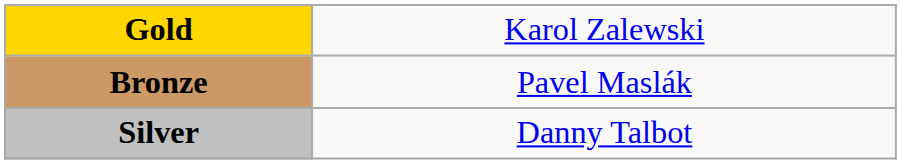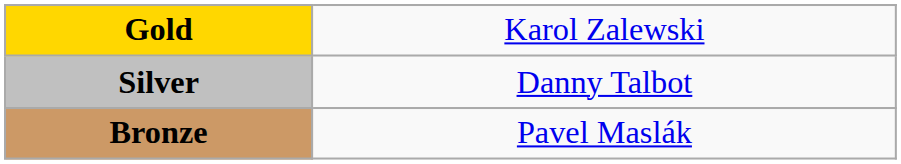 <table class="wikitable" style="text-align:center; " width="35%">
 <tr>
 <td bgcolor="gold"><strong>Gold</strong></td>
 <td><a href='#'>Karol Zalewski</a><br>  <small><em></em></small></td>
 </tr>
 <tr>
+<td bgcolor="silver"><strong>Silver</strong></td>
+<td><a href='#'>Danny Talbot</a><br>  <small><em></em></small></td>
+</tr>
+<tr>
 <td bgcolor="CC9966"><strong>Bronze</strong></td>
 <td><a href='#'>Pavel Maslák</a><br>  <small><em></em></small></td>
 </tr>
-<tr>
-<td bgcolor="silver"><strong>Silver</strong></td>
-<td><a href='#'>Danny Talbot</a><br>  <small><em></em></small></td>
-</tr>
 </table>
